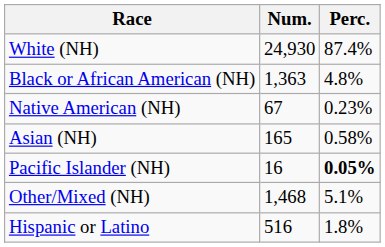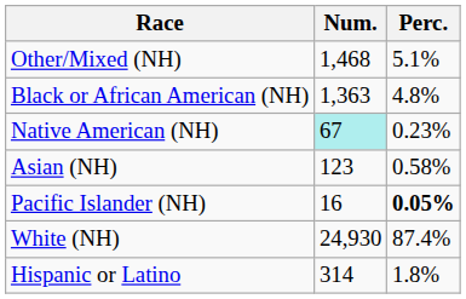 <table class="wikitable">
 <tr>
 <th>Race</th>
 <th>Num.</th>
 <th>Perc.</th>
 </tr>
 <tr>
-<td><a href='#'>White</a> (NH)</td>
-<td>24,930</td>
-<td>87.4%</td>
+<td><a href='#'>Other/Mixed</a> (NH)</td>
+<td>1,468</td>
+<td>5.1%</td>
 </tr>
 <tr>
 <td><a href='#'>Black or African American</a> (NH)</td>
 <td>1,363</td>
 <td>4.8%</td>
 </tr>
 <tr>
 <td><a href='#'>Native American</a> (NH)</td>
-<td>67</td>
+<td style="background: paleturquoise;">67</td>
 <td>0.23%</td>
 </tr>
 <tr>
 <td><a href='#'>Asian</a> (NH)</td>
-<td>165</td>
+<td>123</td>
 <td>0.58%</td>
 </tr>
 <tr>
 <td><a href='#'>Pacific Islander</a> (NH)</td>
 <td>16</td>
 <td><strong>0.05%</strong></td>
 </tr>
 <tr>
-<td><a href='#'>Other/Mixed</a> (NH)</td>
-<td>1,468</td>
-<td>5.1%</td>
+<td><a href='#'>White</a> (NH)</td>
+<td>24,930</td>
+<td>87.4%</td>
 </tr>
 <tr>
 <td><a href='#'>Hispanic</a> or <a href='#'>Latino</a></td>
-<td>516</td>
+<td>314</td>
 <td>1.8%</td>
 </tr>
 </table>
